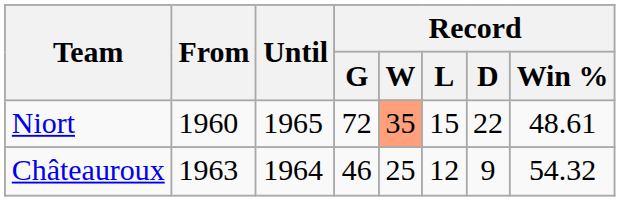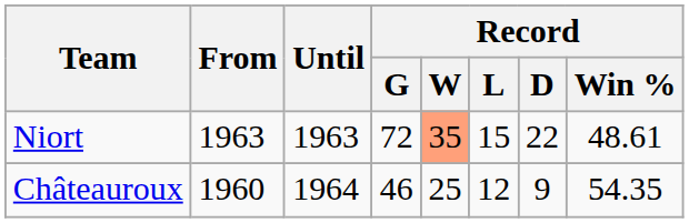 <table class="wikitable" style="text-align: center">
 <tr>
 <th rowspan="2">Team</th>
 <th rowspan="2">From</th>
 <th rowspan="2">Until</th>
 <th colspan="5">Record</th>
 </tr>
 <tr>
 <th>G</th>
 <th>W</th>
 <th>L</th>
 <th>D</th>
 <th>Win %</th>
 </tr>
 <tr>
 <td align=left><a href='#'>Niort</a></td>
-<td align=left>1960</td>
-<td align=left>1965</td>
+<td align=left>1963</td>
+<td align=left>1963</td>
 <td>72</td>
 <td style="background: lightsalmon;">35</td>
 <td>15</td>
 <td>22</td>
 <td>48.61</td>
 </tr>
 <tr>
 <td align=left><a href='#'>Châteauroux</a></td>
-<td align=left>1963</td>
+<td align=left>1960</td>
 <td align=left>1964</td>
 <td>46</td>
 <td>25</td>
 <td>12</td>
 <td>9</td>
-<td>54.32</td>
+<td>54.35</td>
 </tr>
 </table>
